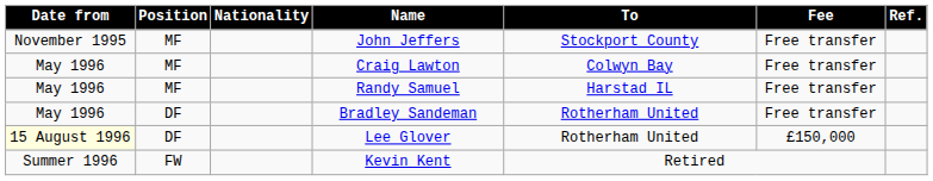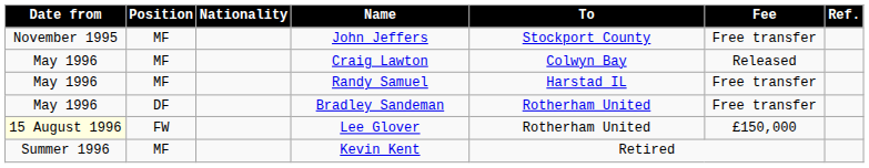 <table class="wikitable" style="text-align:center; font-size:90%; ">
 <tr>
 <th style="background:#000000; color:white; width:100px;">Date from</th>
 <th style="background:#000000; color:white; width:50px;">Position</th>
 <th style="background:#000000; color:white; width:50px;">Nationality</th>
 <th style="background:#000000; color:white; width:150px;">Name</th>
 <th style="background:#000000; color:white; width:200px;">To</th>
 <th style="background:#000000; color:white; width:100px;">Fee</th>
 <th style="background:#000000; color:white; width:25px;">Ref.</th>
 </tr>
 <tr>
 <td>November 1995</td>
 <td>MF</td>
 <td></td>
 <td><a href='#'>John Jeffers</a></td>
 <td><a href='#'>Stockport County</a></td>
 <td>Free transfer</td>
 <td></td>
 </tr>
 <tr>
 <td>May 1996</td>
 <td>MF</td>
 <td></td>
 <td><a href='#'>Craig Lawton</a></td>
 <td><a href='#'>Colwyn Bay</a></td>
-<td>Free transfer</td>
+<td>Released</td>
 <td></td>
 </tr>
 <tr>
 <td>May 1996</td>
 <td>MF</td>
 <td></td>
 <td><a href='#'>Randy Samuel</a></td>
 <td> <a href='#'>Harstad IL</a></td>
 <td>Free transfer</td>
 <td></td>
 </tr>
 <tr>
 <td>May 1996</td>
 <td>DF</td>
 <td></td>
 <td><a href='#'>Bradley Sandeman</a></td>
 <td><a href='#'>Rotherham United</a></td>
 <td>Free transfer</td>
 <td></td>
 </tr>
 <tr>
 <td style="background: lightyellow;">15 August 1996</td>
-<td>DF</td>
+<td>FW</td>
 <td></td>
 <td><a href='#'>Lee Glover</a></td>
 <td>Rotherham United</td>
 <td>£150,000</td>
 <td></td>
 </tr>
 <tr>
 <td>Summer 1996</td>
-<td>FW</td>
+<td>MF</td>
 <td></td>
 <td><a href='#'>Kevin Kent</a></td>
 <td colspan="2">Retired</td>
 <td></td>
 </tr>
 </table>
